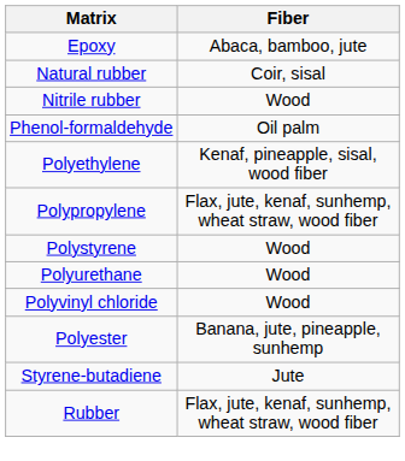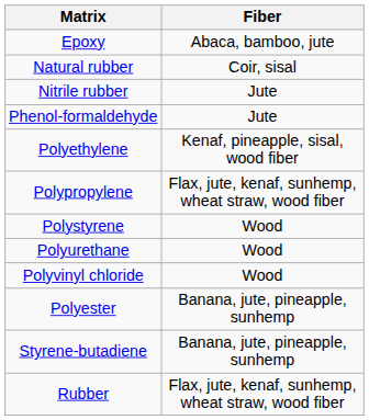 <table class="wikitable" style="float: right; text-align: center;">
 <tr>
 <th>Matrix</th>
 <th style="width:200px">Fiber</th>
 </tr>
 <tr>
 <td><a href='#'>Epoxy</a></td>
 <td>Abaca, bamboo, jute</td>
 </tr>
 <tr>
 <td><a href='#'>Natural rubber</a></td>
 <td>Coir, sisal</td>
 </tr>
 <tr>
 <td><a href='#'>Nitrile rubber</a></td>
-<td>Wood</td>
+<td>Jute</td>
 </tr>
 <tr>
 <td><a href='#'>Phenol-formaldehyde</a></td>
-<td>Oil palm</td>
+<td>Jute</td>
 </tr>
 <tr>
 <td><a href='#'>Polyethylene</a></td>
 <td>Kenaf, pineapple, sisal, wood fiber</td>
 </tr>
 <tr>
 <td><a href='#'>Polypropylene</a></td>
 <td>Flax, jute, kenaf, sunhemp, wheat straw, wood fiber</td>
 </tr>
 <tr>
 <td><a href='#'>Polystyrene</a></td>
 <td>Wood</td>
 </tr>
 <tr>
 <td><a href='#'>Polyurethane</a></td>
 <td>Wood</td>
 </tr>
 <tr>
 <td><a href='#'>Polyvinyl chloride</a></td>
 <td>Wood</td>
 </tr>
 <tr>
 <td><a href='#'>Polyester</a></td>
 <td>Banana, jute, pineapple, sunhemp</td>
 </tr>
 <tr>
 <td><a href='#'>Styrene-butadiene</a></td>
-<td>Jute</td>
+<td>Banana, jute, pineapple, sunhemp</td>
 </tr>
 <tr>
 <td><a href='#'>Rubber</a></td>
 <td>Flax, jute, kenaf, sunhemp, wheat straw, wood fiber</td>
 </tr>
 </table>
